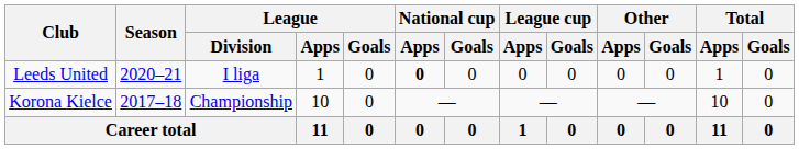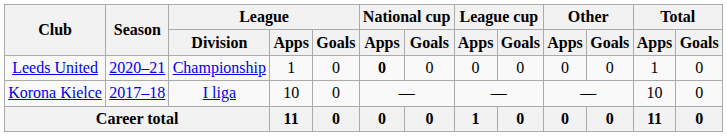 <table class="wikitable" style="text-align:center">
 <tr>
 <th rowspan="2">Club</th>
 <th rowspan="2">Season</th>
 <th colspan="3">League</th>
 <th colspan="2">National cup</th>
 <th colspan="2">League cup</th>
 <th colspan="2">Other</th>
 <th colspan="2">Total</th>
 </tr>
 <tr>
 <th>Division</th>
 <th>Apps</th>
 <th>Goals</th>
 <th>Apps</th>
 <th>Goals</th>
 <th>Apps</th>
 <th>Goals</th>
 <th>Apps</th>
 <th>Goals</th>
 <th>Apps</th>
 <th>Goals</th>
 </tr>
 <tr>
 <td><a href='#'>Leeds United</a></td>
 <td><a href='#'>2020–21</a></td>
-<td><a href='#'>I liga</a></td>
+<td><a href='#'>Championship</a></td>
 <td>1</td>
 <td>0</td>
 <td><strong>0</strong></td>
 <td>0</td>
 <td>0</td>
 <td>0</td>
 <td>0</td>
 <td>0</td>
 <td>1</td>
 <td>0</td>
 </tr>
 <tr>
 <td><a href='#'>Korona Kielce</a></td>
 <td><a href='#'>2017–18</a></td>
-<td><a href='#'>Championship</a></td>
+<td><a href='#'>I liga</a></td>
 <td>10</td>
 <td>0</td>
 <td colspan=2>—</td>
 <td colspan=2>—</td>
 <td colspan=2>—</td>
 <td>10</td>
 <td>0</td>
 </tr>
 <tr>
 <th colspan="3">Career total</th>
 <th>11</th>
 <th>0</th>
 <th>0</th>
 <th>0</th>
 <th>1</th>
 <th>0</th>
 <th>0</th>
 <th>0</th>
 <th>11</th>
 <th>0</th>
 </tr>
 </table>
